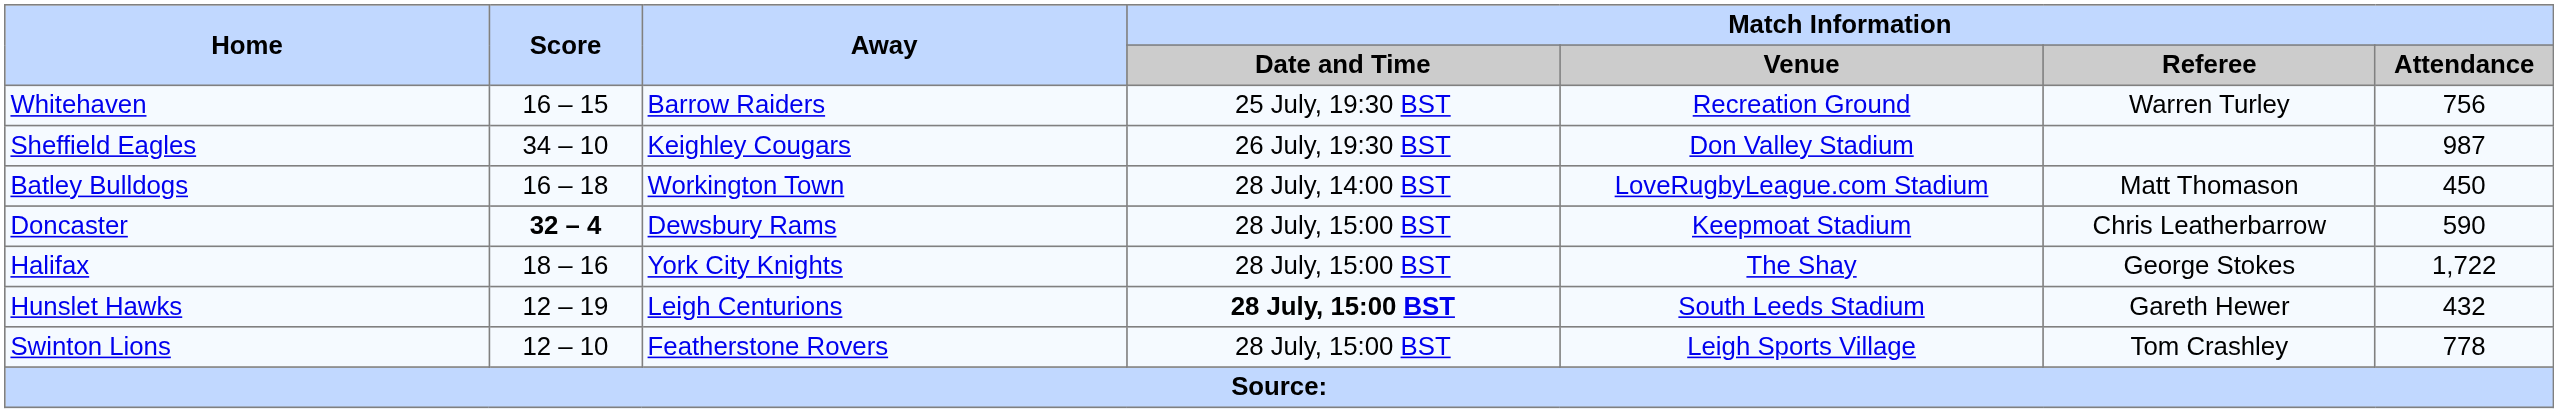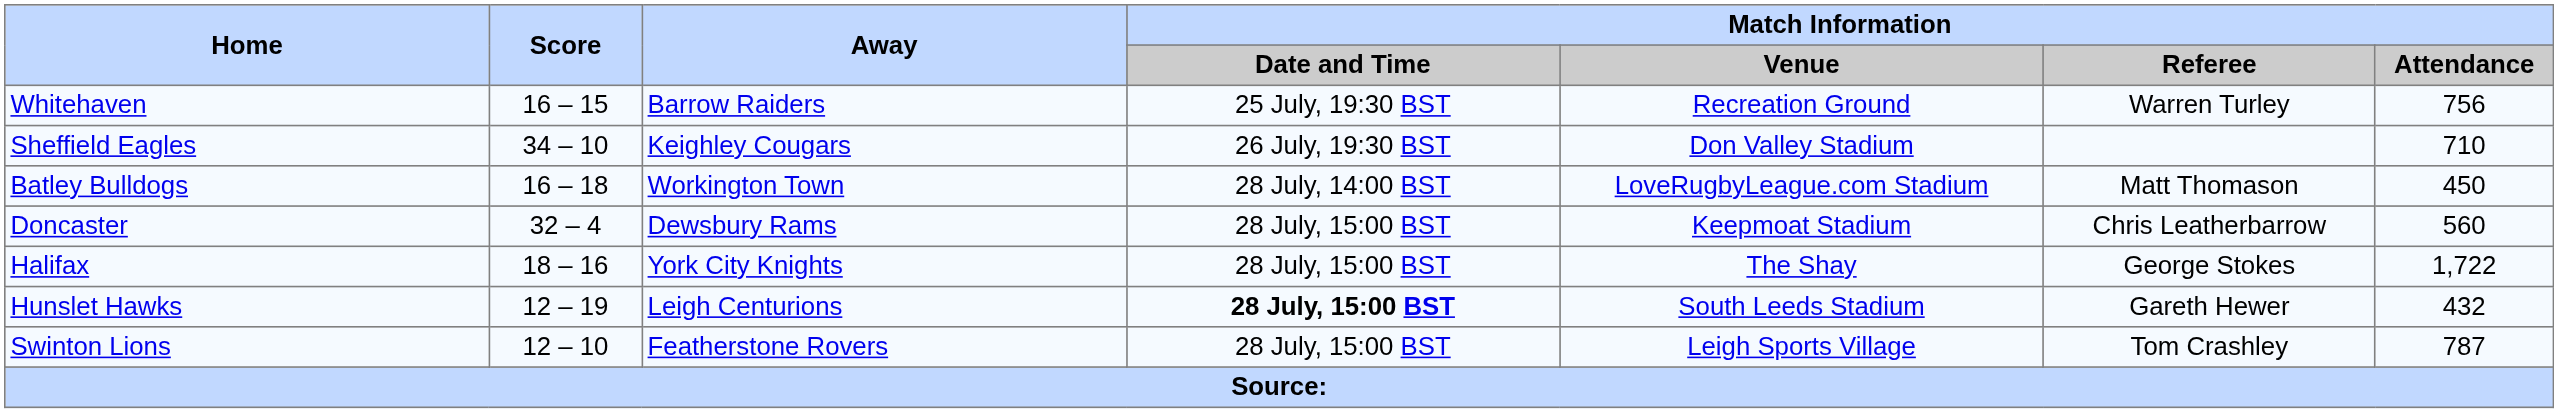 <table border="1" cellpadding="3" cellspacing="0" style="border-collapse:collapse; text-align:center; width:100%;">
 <tr style="background:#c1d8ff;">
 <th rowspan="2" style="width:19%;">Home</th>
 <th rowspan="2" style="width:6%;">Score</th>
 <th rowspan="2" style="width:19%;">Away</th>
 <th colspan=6>Match Information</th>
 </tr>
 <tr style="background:#ccc;">
 <th width=17%>Date and Time</th>
 <th width=19%>Venue</th>
 <th width=13%>Referee</th>
 <th width=7%>Attendance</th>
 </tr>
 <tr style="background:#f5faff;">
 <td align=left> <a href='#'>Whitehaven</a></td>
 <td>16 – 15</td>
 <td align=left> <a href='#'>Barrow Raiders</a></td>
 <td>25 July, 19:30 <a href='#'>BST</a></td>
 <td><a href='#'>Recreation Ground</a></td>
 <td>Warren Turley</td>
 <td>756</td>
 </tr>
 <tr style="background:#f5faff;">
 <td align=left> <a href='#'>Sheffield Eagles</a></td>
 <td>34 – 10</td>
 <td align=left> <a href='#'>Keighley Cougars</a></td>
 <td>26 July, 19:30 <a href='#'>BST</a></td>
 <td><a href='#'>Don Valley Stadium</a></td>
 <td></td>
-<td>987</td>
+<td>710</td>
 </tr>
 <tr style="background:#f5faff;">
 <td align=left> <a href='#'>Batley Bulldogs</a></td>
 <td>16 – 18</td>
 <td align=left> <a href='#'>Workington Town</a></td>
 <td>28 July, 14:00 <a href='#'>BST</a></td>
 <td><a href='#'>LoveRugbyLeague.com Stadium</a></td>
 <td>Matt Thomason</td>
 <td>450</td>
 </tr>
 <tr style="background:#f5faff;">
 <td align=left> <a href='#'>Doncaster</a></td>
-<td><strong>32 – 4</strong></td>
+<td>32 – 4</td>
 <td align=left> <a href='#'>Dewsbury Rams</a></td>
 <td>28 July, 15:00 <a href='#'>BST</a></td>
 <td><a href='#'>Keepmoat Stadium</a></td>
 <td>Chris Leatherbarrow</td>
-<td>590</td>
+<td>560</td>
 </tr>
 <tr style="background:#f5faff;">
 <td align=left> <a href='#'>Halifax</a></td>
 <td>18 – 16</td>
 <td align=left> <a href='#'>York City Knights</a></td>
 <td>28 July, 15:00 <a href='#'>BST</a></td>
 <td><a href='#'>The Shay</a></td>
 <td>George Stokes</td>
 <td>1,722</td>
 </tr>
 <tr style="background:#f5faff;">
 <td align=left> <a href='#'>Hunslet Hawks</a></td>
 <td>12 – 19</td>
 <td align=left> <a href='#'>Leigh Centurions</a></td>
 <td><strong>28 July, 15:00 <a href='#'>BST</a></strong></td>
 <td><a href='#'>South Leeds Stadium</a></td>
 <td>Gareth Hewer</td>
 <td>432</td>
 </tr>
 <tr style="background:#f5faff;">
 <td align=left> <a href='#'>Swinton Lions</a></td>
 <td>12 – 10</td>
 <td align=left> <a href='#'>Featherstone Rovers</a></td>
 <td>28 July, 15:00 <a href='#'>BST</a></td>
 <td><a href='#'>Leigh Sports Village</a></td>
 <td>Tom Crashley</td>
-<td>778</td>
+<td>787</td>
 </tr>
 <tr style="background:#c1d8ff;">
 <th colspan=12>Source:</th>
 </tr>
 </table>
